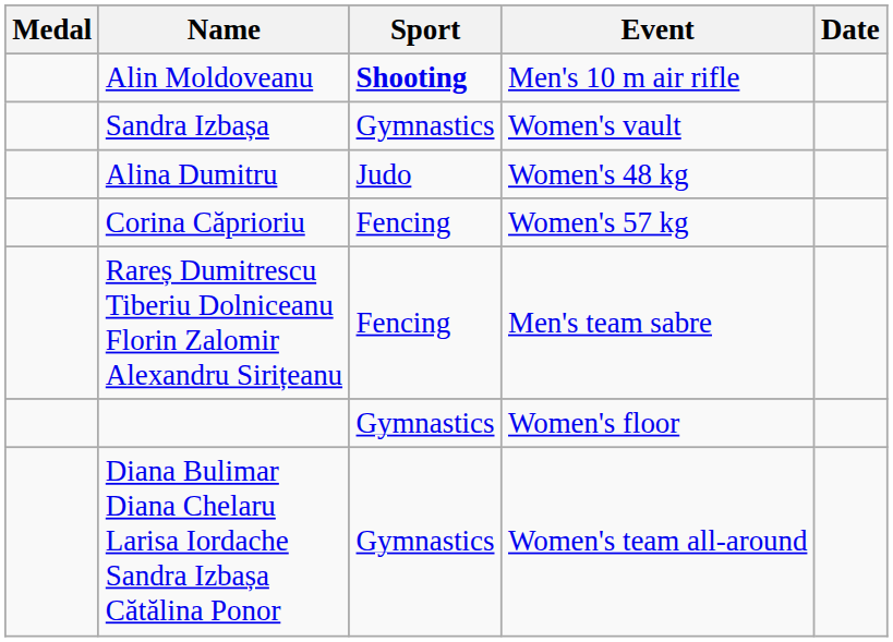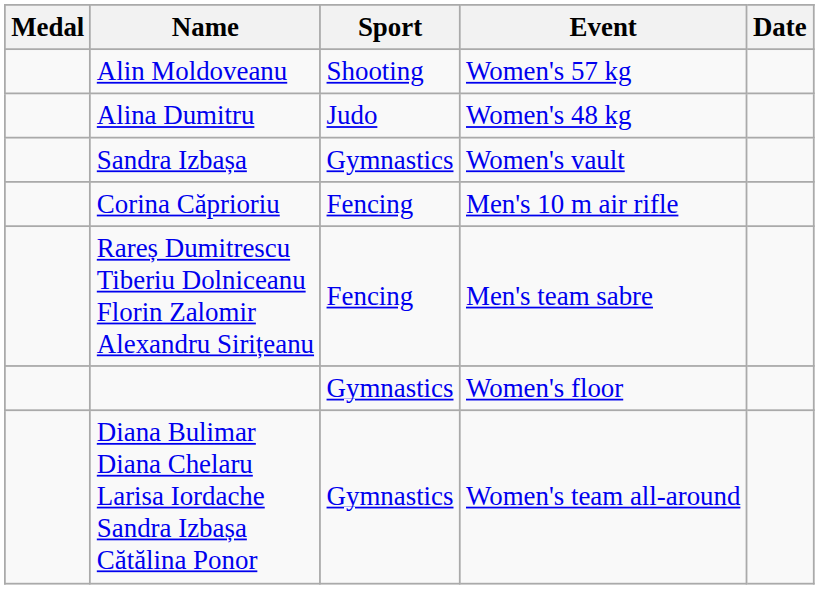 <table class="wikitable sortable" style="font-size: 95%;">
 <tr>
 <th>Medal</th>
 <th>Name</th>
 <th>Sport</th>
 <th>Event</th>
 <th>Date</th>
 </tr>
 <tr>
 <td></td>
 <td><a href='#'>Alin Moldoveanu</a></td>
-<td><strong><a href='#'>Shooting</a></strong></td>
-<td><a href='#'>Men's 10 m air rifle</a></td>
+<td><a href='#'>Shooting</a></td>
+<td><a href='#'>Women's 57 kg</a></td>
+<td></td>
+</tr>
+<tr>
+<td></td>
+<td><a href='#'>Alina Dumitru</a></td>
+<td><a href='#'>Judo</a></td>
+<td><a href='#'>Women's 48 kg</a></td>
 <td></td>
 </tr>
 <tr>
 <td></td>
 <td><a href='#'>Sandra Izbașa</a></td>
 <td><a href='#'>Gymnastics</a></td>
 <td><a href='#'>Women's vault</a></td>
 <td></td>
 </tr>
 <tr>
 <td></td>
-<td><a href='#'>Alina Dumitru</a></td>
-<td><a href='#'>Judo</a></td>
-<td><a href='#'>Women's 48 kg</a></td>
-<td></td>
-</tr>
-<tr>
-<td></td>
 <td><a href='#'>Corina Căprioriu</a></td>
 <td><a href='#'>Fencing</a></td>
-<td><a href='#'>Women's 57 kg</a></td>
+<td><a href='#'>Men's 10 m air rifle</a></td>
 <td></td>
 </tr>
 <tr>
 <td></td>
 <td><a href='#'>Rareș Dumitrescu</a><br><a href='#'>Tiberiu Dolniceanu</a><br><a href='#'>Florin Zalomir</a><br><a href='#'>Alexandru Sirițeanu</a></td>
 <td><a href='#'>Fencing</a></td>
 <td><a href='#'>Men's team sabre</a></td>
 <td></td>
 </tr>
 <tr>
 <td></td>
 <td></td>
 <td><a href='#'>Gymnastics</a></td>
 <td><a href='#'>Women's floor</a></td>
 <td></td>
 </tr>
 <tr>
 <td></td>
 <td><a href='#'>Diana Bulimar</a><br><a href='#'>Diana Chelaru</a><br><a href='#'>Larisa Iordache</a><br><a href='#'>Sandra Izbașa</a><br><a href='#'>Cătălina Ponor</a></td>
 <td><a href='#'>Gymnastics</a></td>
 <td><a href='#'>Women's team all-around</a></td>
 <td></td>
 </tr>
 </table>
